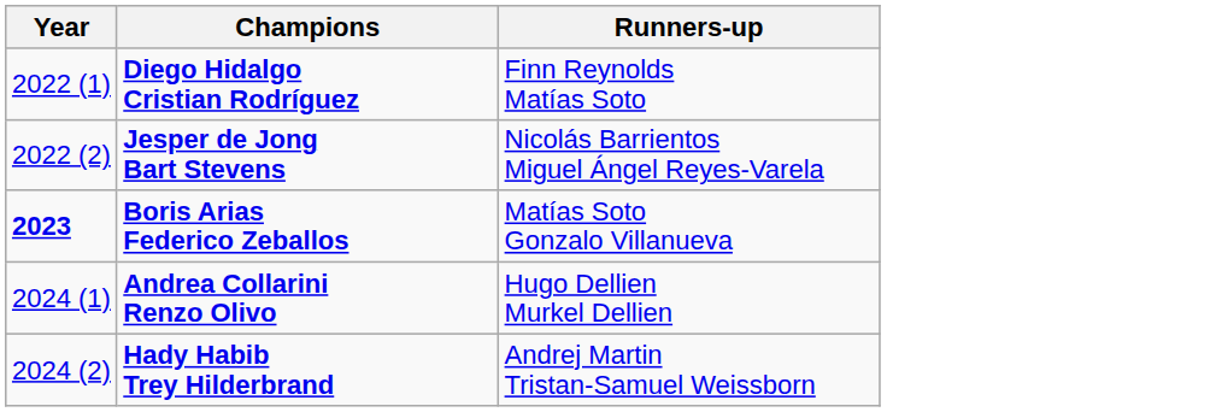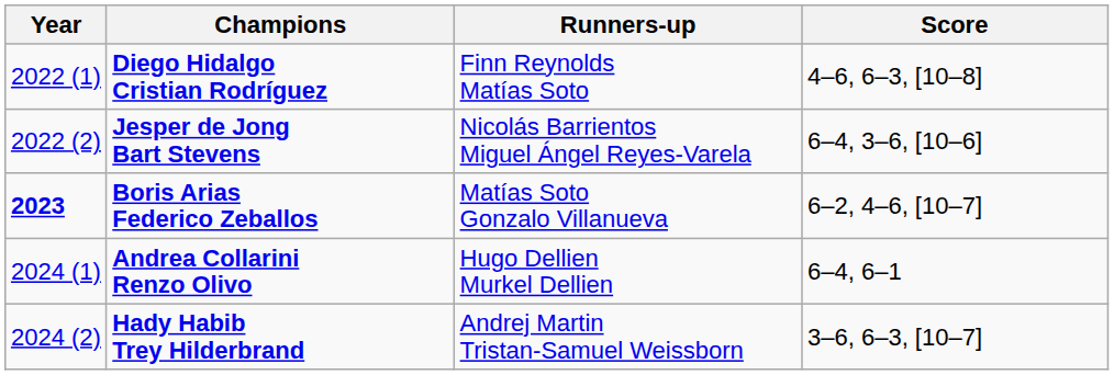 <table class="wikitable" style="font-size:90%">
 <tr>
 <th>Year</th>
 <th style="width:200px;">Champions</th>
 <th style="width:200px;">Runners-up</th>
+<th style="width:175px;">Score</th>
 </tr>
 <tr>
 <td><a href='#'>2022 (1)</a></td>
 <td> <strong><a href='#'>Diego Hidalgo</a></strong><br> <strong><a href='#'>Cristian Rodríguez</a></strong></td>
 <td> <a href='#'>Finn Reynolds</a><br> <a href='#'>Matías Soto</a></td>
+<td>4–6, 6–3, [10–8]</td>
 </tr>
 <tr>
 <td><a href='#'>2022 (2)</a></td>
 <td> <strong><a href='#'>Jesper de Jong</a></strong><br> <strong><a href='#'>Bart Stevens</a></strong></td>
 <td> <a href='#'>Nicolás Barrientos</a><br> <a href='#'>Miguel Ángel Reyes-Varela</a></td>
+<td>6–4, 3–6, [10–6]</td>
 </tr>
 <tr>
 <td><strong><a href='#'>2023</a></strong></td>
 <td> <strong><a href='#'>Boris Arias</a></strong><br> <strong><a href='#'>Federico Zeballos</a></strong></td>
 <td> <a href='#'>Matías Soto</a><br> <a href='#'>Gonzalo Villanueva</a></td>
+<td>6–2, 4–6, [10–7]</td>
 </tr>
 <tr>
 <td><a href='#'>2024 (1)</a></td>
 <td> <strong><a href='#'>Andrea Collarini</a></strong><br> <strong><a href='#'>Renzo Olivo</a></strong></td>
 <td> <a href='#'>Hugo Dellien</a><br> <a href='#'>Murkel Dellien</a></td>
+<td>6–4, 6–1</td>
 </tr>
 <tr>
 <td><a href='#'>2024 (2)</a></td>
 <td> <strong><a href='#'>Hady Habib</a></strong><br> <strong><a href='#'>Trey Hilderbrand</a></strong></td>
 <td> <a href='#'>Andrej Martin</a><br> <a href='#'>Tristan-Samuel Weissborn</a></td>
+<td>3–6, 6–3, [10–7]</td>
 </tr>
 </table>
